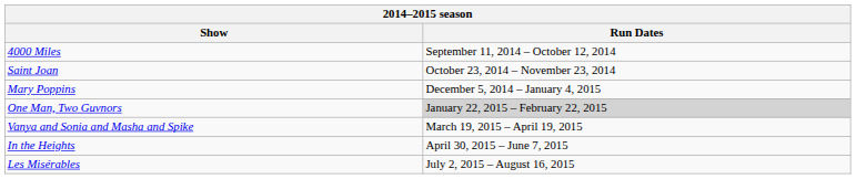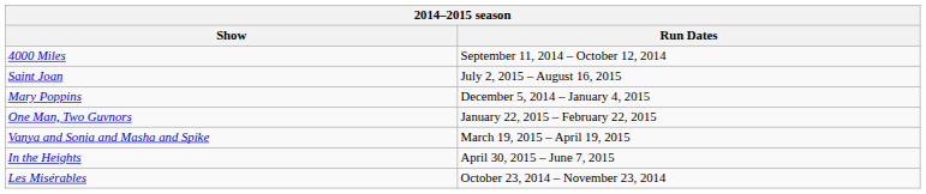 <table class="wikitable collapsible collapsed" width=90%>
 <tr>
 <th colspan=4>2014–2015 season</th>
 </tr>
 <tr>
 <th>Show</th>
 <th>Run Dates</th>
 </tr>
 <tr>
 <td><em><a href='#'>4000 Miles</a></em></td>
 <td>September 11, 2014 – October 12, 2014</td>
 </tr>
 <tr>
 <td><em><a href='#'>Saint Joan</a></em></td>
-<td>October 23, 2014 – November 23, 2014</td>
+<td>July 2, 2015 – August 16, 2015</td>
 </tr>
 <tr>
 <td><em><a href='#'>Mary Poppins</a></em></td>
 <td>December 5, 2014 – January 4, 2015</td>
 </tr>
 <tr>
 <td><em><a href='#'>One Man, Two Guvnors</a></em></td>
-<td style="background: lightgrey;">January 22, 2015 – February 22, 2015</td>
+<td>January 22, 2015 – February 22, 2015</td>
 </tr>
 <tr>
 <td><em><a href='#'>Vanya and Sonia and Masha and Spike</a></em></td>
 <td>March 19, 2015 – April 19, 2015</td>
 </tr>
 <tr>
 <td><em><a href='#'>In the Heights</a></em></td>
 <td>April 30, 2015 – June 7, 2015</td>
 </tr>
 <tr>
 <td><em><a href='#'>Les Misérables</a></em></td>
-<td>July 2, 2015 – August 16, 2015</td>
+<td>October 23, 2014 – November 23, 2014</td>
 </tr>
 </table>
